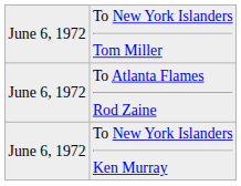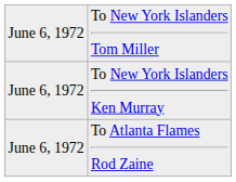 <table class="wikitable">
 <tr bgcolor="#eeeeee">
 <td>June 6, 1972</td>
 <td valign="top">To <a href='#'>New York Islanders</a><hr><a href='#'>Tom Miller</a></td>
 </tr>
 <tr bgcolor="#eeeeee">
 <td>June 6, 1972</td>
-<td valign="top">To <a href='#'>Atlanta Flames</a><hr><a href='#'>Rod Zaine</a></td>
+<td valign="top">To <a href='#'>New York Islanders</a><hr><a href='#'>Ken Murray</a></td>
 </tr>
 <tr bgcolor="#eeeeee">
 <td>June 6, 1972</td>
-<td valign="top">To <a href='#'>New York Islanders</a><hr><a href='#'>Ken Murray</a></td>
+<td valign="top">To <a href='#'>Atlanta Flames</a><hr><a href='#'>Rod Zaine</a></td>
 </tr>
 </table>
